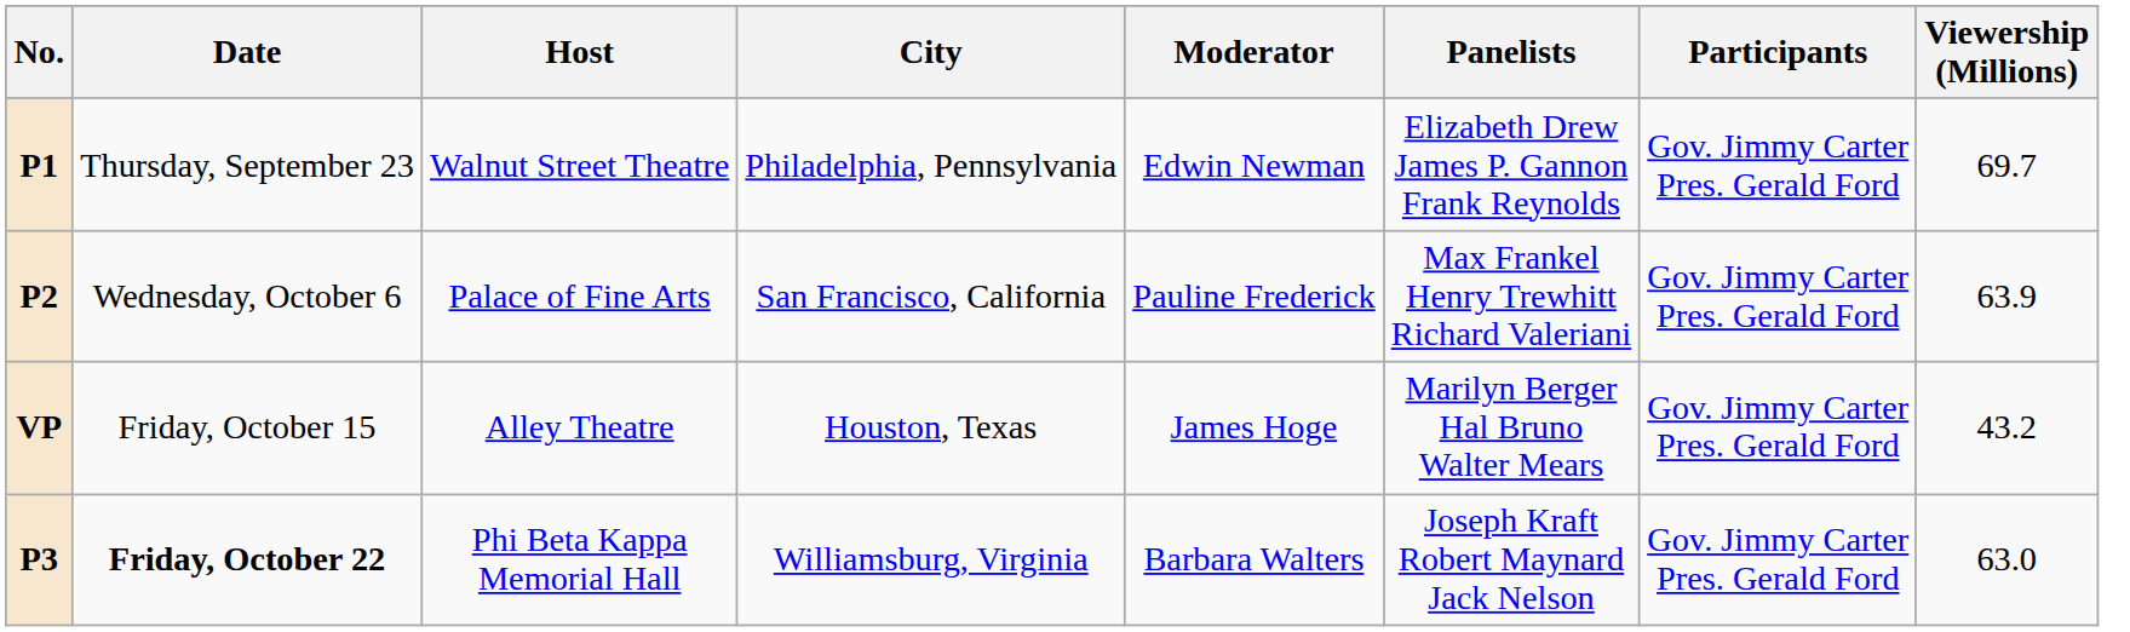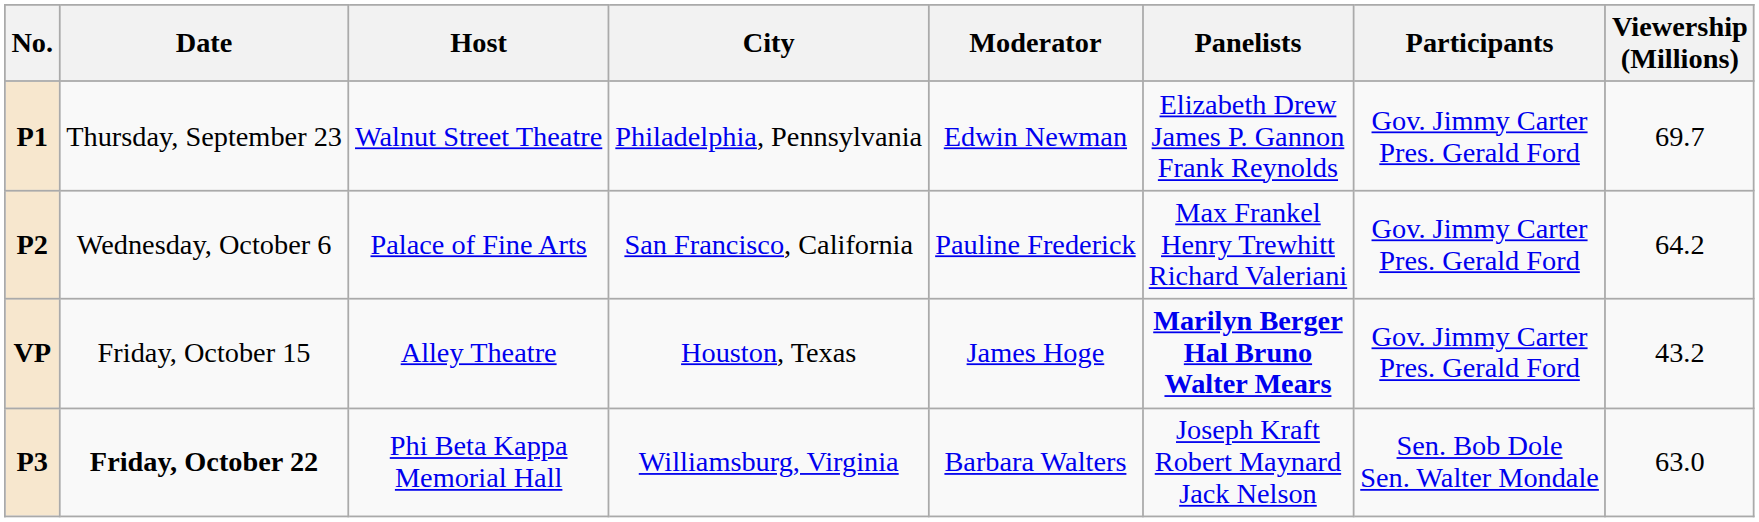 <table class="wikitable" style="white-space: nowrap; text-align: center;">
 <tr>
 <th>No.</th>
 <th>Date</th>
 <th>Host</th>
 <th>City</th>
 <th>Moderator</th>
 <th>Panelists</th>
 <th>Participants</th>
 <th>Viewership<br>(Millions)</th>
 </tr>
 <tr>
 <th style="background:#F7E7CE;">P1</th>
 <td>Thursday, September 23</td>
 <td><a href='#'>Walnut Street Theatre</a></td>
 <td><a href='#'>Philadelphia</a>, Pennsylvania</td>
 <td><a href='#'>Edwin Newman</a></td>
 <td><a href='#'>Elizabeth Drew</a><br><a href='#'>James P. Gannon</a><br><a href='#'>Frank Reynolds</a></td>
 <td><a href='#'>Gov. Jimmy Carter</a><br><a href='#'>Pres. Gerald Ford</a></td>
 <td>69.7</td>
 </tr>
 <tr>
 <th style="background:#F7E7CE;">P2</th>
 <td>Wednesday, October 6</td>
 <td><a href='#'>Palace of Fine Arts</a></td>
 <td><a href='#'>San Francisco</a>, California</td>
 <td><a href='#'>Pauline Frederick</a></td>
 <td><a href='#'>Max Frankel</a><br><a href='#'>Henry Trewhitt</a><br><a href='#'>Richard Valeriani</a></td>
 <td><a href='#'>Gov. Jimmy Carter</a><br><a href='#'>Pres. Gerald Ford</a></td>
-<td>63.9</td>
+<td>64.2</td>
 </tr>
 <tr>
 <th style="background:#F7E7CE;">VP</th>
 <td>Friday, October 15</td>
 <td><a href='#'>Alley Theatre</a></td>
 <td><a href='#'>Houston</a>, Texas</td>
 <td><a href='#'>James Hoge</a></td>
-<td><a href='#'>Marilyn Berger</a><br><a href='#'>Hal Bruno</a><br><a href='#'>Walter Mears</a></td>
+<td><strong><a href='#'>Marilyn Berger</a><br><a href='#'>Hal Bruno</a><br><a href='#'>Walter Mears</a></strong></td>
 <td><a href='#'>Gov. Jimmy Carter</a><br><a href='#'>Pres. Gerald Ford</a></td>
 <td>43.2</td>
 </tr>
 <tr>
 <th style="background:#F7E7CE;">P3</th>
 <td><strong>Friday, October 22</strong></td>
 <td><a href='#'>Phi Beta Kappa <br>Memorial Hall</a></td>
 <td><a href='#'>Williamsburg, Virginia</a></td>
 <td><a href='#'>Barbara Walters</a></td>
 <td><a href='#'>Joseph Kraft</a><br><a href='#'>Robert Maynard</a><br><a href='#'>Jack Nelson</a></td>
-<td><a href='#'>Gov. Jimmy Carter</a><br><a href='#'>Pres. Gerald Ford</a></td>
+<td><a href='#'>Sen. Bob Dole</a><br><a href='#'>Sen. Walter Mondale</a></td>
 <td>63.0</td>
 </tr>
 </table>
